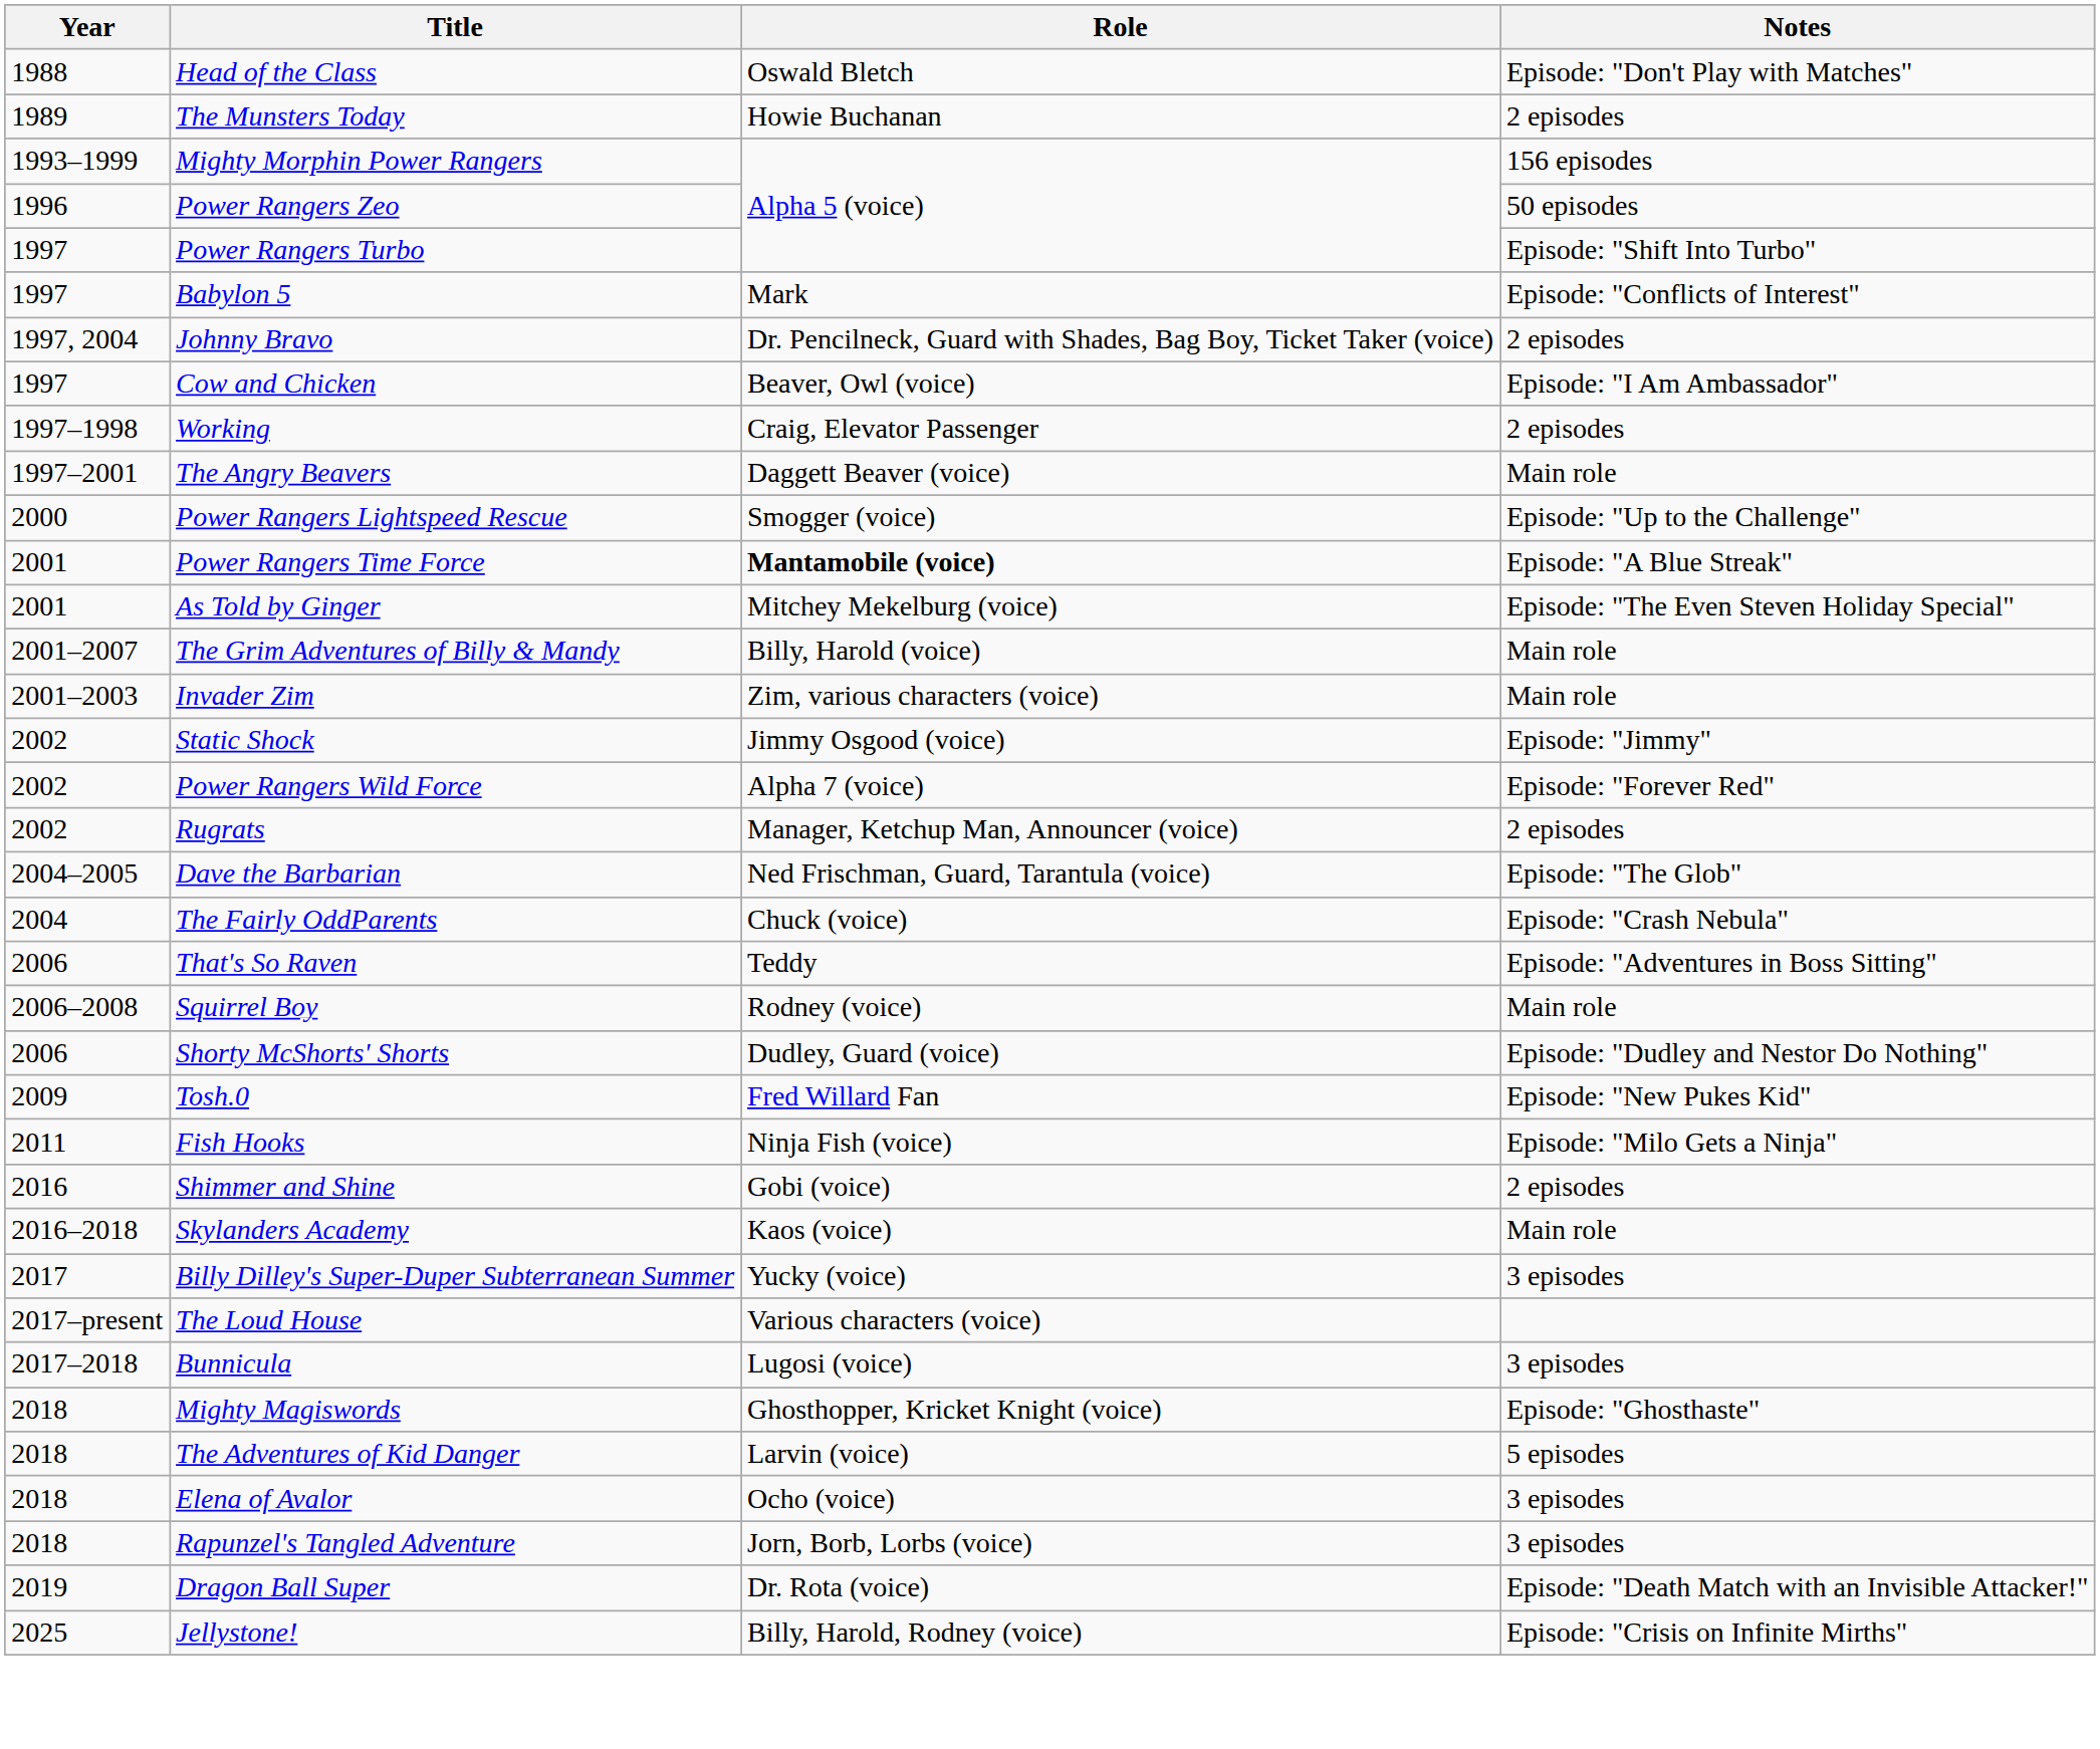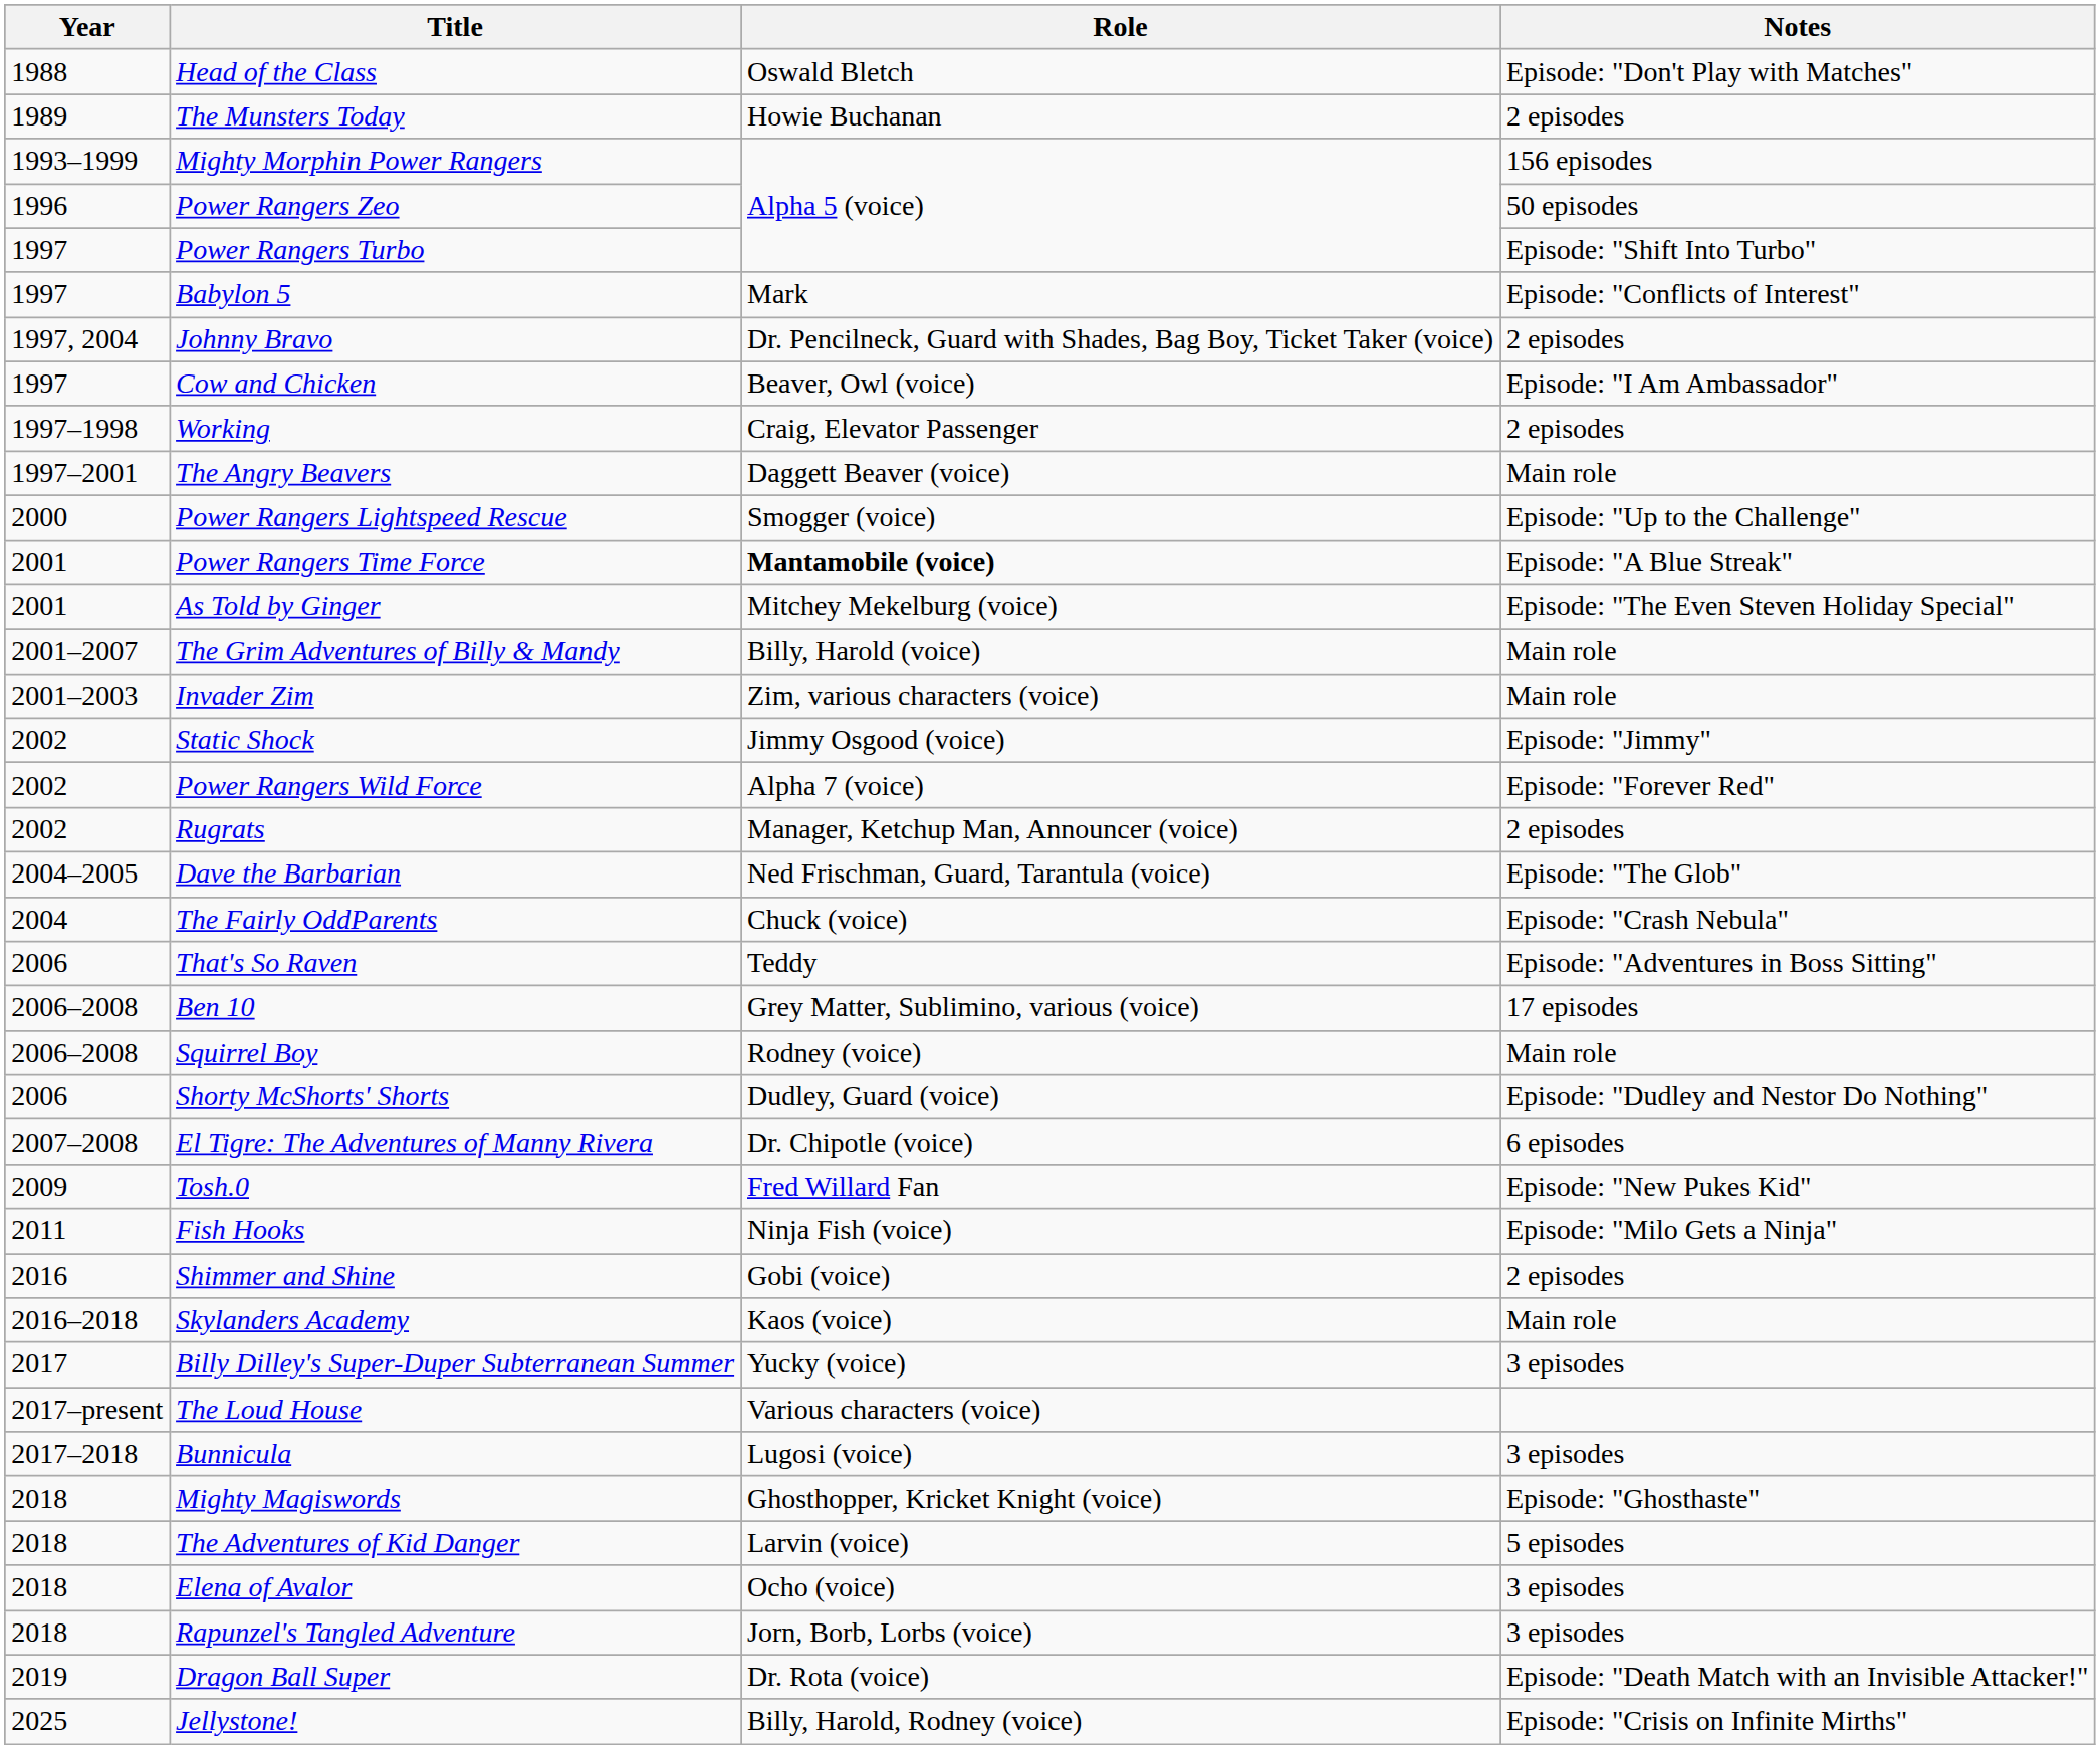 <table class="wikitable">
 <tr>
 <th>Year</th>
 <th>Title</th>
 <th>Role</th>
 <th>Notes</th>
 </tr>
 <tr>
 <td>1988</td>
 <td><em><a href='#'>Head of the Class</a></em></td>
 <td>Oswald Bletch</td>
 <td>Episode: "Don't Play with Matches"</td>
 </tr>
 <tr>
 <td>1989</td>
 <td><em><a href='#'>The Munsters Today</a></em></td>
 <td>Howie Buchanan</td>
 <td>2 episodes</td>
 </tr>
 <tr>
 <td>1993–1999</td>
 <td><em><a href='#'>Mighty Morphin Power Rangers</a></em></td>
 <td rowspan="3"><a href='#'>Alpha 5</a> (voice)</td>
 <td>156 episodes</td>
 </tr>
 <tr>
 <td>1996</td>
 <td><em><a href='#'>Power Rangers Zeo</a></em></td>
 <td>50 episodes</td>
 </tr>
 <tr>
 <td>1997</td>
 <td><em><a href='#'>Power Rangers Turbo</a></em></td>
 <td>Episode: "Shift Into Turbo"</td>
 </tr>
 <tr>
 <td>1997</td>
 <td><em><a href='#'>Babylon 5</a></em></td>
 <td>Mark</td>
 <td>Episode: "Conflicts of Interest"</td>
 </tr>
 <tr>
 <td>1997, 2004</td>
 <td><em><a href='#'>Johnny Bravo</a></em></td>
 <td>Dr. Pencilneck, Guard with Shades, Bag Boy, Ticket Taker (voice)</td>
 <td>2 episodes</td>
 </tr>
 <tr>
 <td>1997</td>
 <td><em><a href='#'>Cow and Chicken</a></em></td>
 <td>Beaver, Owl (voice)</td>
 <td>Episode: "I Am Ambassador"</td>
 </tr>
 <tr>
 <td>1997–1998</td>
 <td><em><a href='#'>Working</a></em></td>
 <td>Craig, Elevator Passenger</td>
 <td>2 episodes</td>
 </tr>
 <tr>
 <td>1997–2001</td>
 <td><em><a href='#'>The Angry Beavers</a></em></td>
 <td>Daggett Beaver (voice)</td>
 <td>Main role</td>
 </tr>
 <tr>
 <td>2000</td>
 <td><em><a href='#'>Power Rangers Lightspeed Rescue</a></em></td>
 <td>Smogger (voice)</td>
 <td>Episode: "Up to the Challenge"</td>
 </tr>
 <tr>
 <td>2001</td>
 <td><em><a href='#'>Power Rangers Time Force</a></em></td>
 <td><strong>Mantamobile (voice)</strong></td>
 <td>Episode: "A Blue Streak"</td>
 </tr>
 <tr>
 <td>2001</td>
 <td><em><a href='#'>As Told by Ginger</a></em></td>
 <td>Mitchey Mekelburg (voice)</td>
 <td>Episode: "The Even Steven Holiday Special"</td>
 </tr>
 <tr>
 <td>2001–2007</td>
 <td><em><a href='#'>The Grim Adventures of Billy & Mandy</a></em></td>
 <td>Billy, Harold (voice)</td>
 <td>Main role</td>
 </tr>
 <tr>
 <td>2001–2003</td>
 <td><em><a href='#'>Invader Zim</a></em></td>
 <td>Zim, various characters (voice)</td>
 <td>Main role</td>
 </tr>
 <tr>
 <td>2002</td>
 <td><em><a href='#'>Static Shock</a></em></td>
 <td>Jimmy Osgood (voice)</td>
 <td>Episode: "Jimmy"</td>
 </tr>
 <tr>
 <td>2002</td>
 <td><em><a href='#'>Power Rangers Wild Force</a></em></td>
 <td>Alpha 7 (voice)</td>
 <td>Episode: "Forever Red"</td>
 </tr>
 <tr>
 <td>2002</td>
 <td><em><a href='#'>Rugrats</a></em></td>
 <td>Manager, Ketchup Man, Announcer (voice)</td>
 <td>2 episodes</td>
 </tr>
 <tr>
 <td>2004–2005</td>
 <td><em><a href='#'>Dave the Barbarian</a></em></td>
 <td>Ned Frischman, Guard, Tarantula (voice)</td>
 <td>Episode: "The Glob"</td>
 </tr>
 <tr>
 <td>2004</td>
 <td><em><a href='#'>The Fairly OddParents</a></em></td>
 <td>Chuck (voice)</td>
 <td>Episode: "Crash Nebula"</td>
 </tr>
 <tr>
 <td>2006</td>
 <td><em><a href='#'>That's So Raven</a></em></td>
 <td>Teddy</td>
 <td>Episode: "Adventures in Boss Sitting"</td>
 </tr>
 <tr>
 <td>2006–2008</td>
+<td><em><a href='#'>Ben 10</a></em></td>
+<td>Grey Matter, Sublimino, various (voice)</td>
+<td>17 episodes</td>
+</tr>
+<tr>
+<td>2006–2008</td>
 <td><em><a href='#'>Squirrel Boy</a></em></td>
 <td>Rodney (voice)</td>
 <td>Main role</td>
 </tr>
 <tr>
 <td>2006</td>
 <td><em><a href='#'>Shorty McShorts' Shorts</a></em></td>
 <td>Dudley, Guard (voice)</td>
 <td>Episode: "Dudley and Nestor Do Nothing"</td>
+</tr>
+<tr>
+<td>2007–2008</td>
+<td><em><a href='#'>El Tigre: The Adventures of Manny Rivera</a></em></td>
+<td>Dr. Chipotle (voice)</td>
+<td>6 episodes</td>
 </tr>
 <tr>
 <td>2009</td>
 <td><em><a href='#'>Tosh.0</a></em></td>
 <td><a href='#'>Fred Willard</a> Fan</td>
 <td>Episode: "New Pukes Kid"</td>
 </tr>
 <tr>
 <td>2011</td>
 <td><em><a href='#'>Fish Hooks</a></em></td>
 <td>Ninja Fish (voice)</td>
 <td>Episode: "Milo Gets a Ninja"</td>
 </tr>
 <tr>
 <td>2016</td>
 <td><em><a href='#'>Shimmer and Shine</a></em></td>
 <td>Gobi (voice)</td>
 <td>2 episodes</td>
 </tr>
 <tr>
 <td>2016–2018</td>
 <td><em><a href='#'>Skylanders Academy</a></em></td>
 <td>Kaos (voice)</td>
 <td>Main role</td>
 </tr>
 <tr>
 <td>2017</td>
 <td><em><a href='#'>Billy Dilley's Super-Duper Subterranean Summer</a></em></td>
 <td>Yucky (voice)</td>
 <td>3 episodes</td>
 </tr>
 <tr>
 <td>2017–present</td>
 <td><em><a href='#'>The Loud House</a></em></td>
 <td>Various characters (voice)</td>
 <td></td>
 </tr>
 <tr>
 <td>2017–2018</td>
 <td><em><a href='#'>Bunnicula</a></em></td>
 <td>Lugosi (voice)</td>
 <td>3 episodes</td>
 </tr>
 <tr>
 <td>2018</td>
 <td><em><a href='#'>Mighty Magiswords</a></em></td>
 <td>Ghosthopper, Kricket Knight (voice)</td>
 <td>Episode: "Ghosthaste"</td>
 </tr>
 <tr>
 <td>2018</td>
 <td><em><a href='#'>The Adventures of Kid Danger</a></em></td>
 <td>Larvin (voice)</td>
 <td>5 episodes</td>
 </tr>
 <tr>
 <td>2018</td>
 <td><em><a href='#'>Elena of Avalor</a></em></td>
 <td>Ocho (voice)</td>
 <td>3 episodes</td>
 </tr>
 <tr>
 <td>2018</td>
 <td><em><a href='#'>Rapunzel's Tangled Adventure</a></em></td>
 <td>Jorn, Borb, Lorbs (voice)</td>
 <td>3 episodes</td>
 </tr>
 <tr>
 <td>2019</td>
 <td><a href='#'><em>Dragon Ball Super</em></a></td>
 <td>Dr. Rota (voice)</td>
 <td>Episode: "Death Match with an Invisible Attacker!"</td>
 </tr>
 <tr>
 <td>2025</td>
 <td><em><a href='#'>Jellystone!</a></em></td>
 <td>Billy, Harold, Rodney (voice)</td>
 <td>Episode: "Crisis on Infinite Mirths"</td>
 </tr>
 </table>
